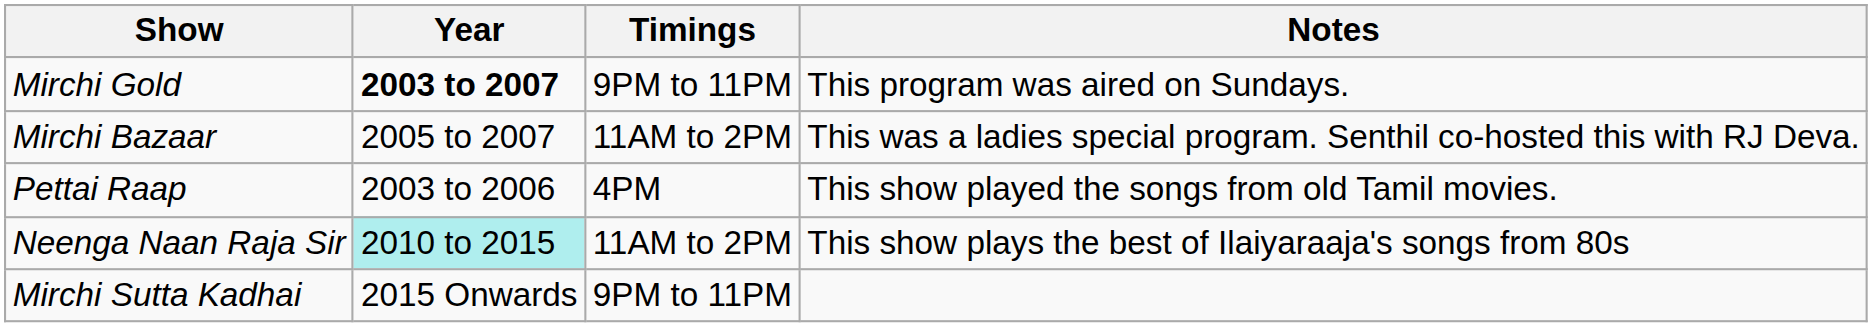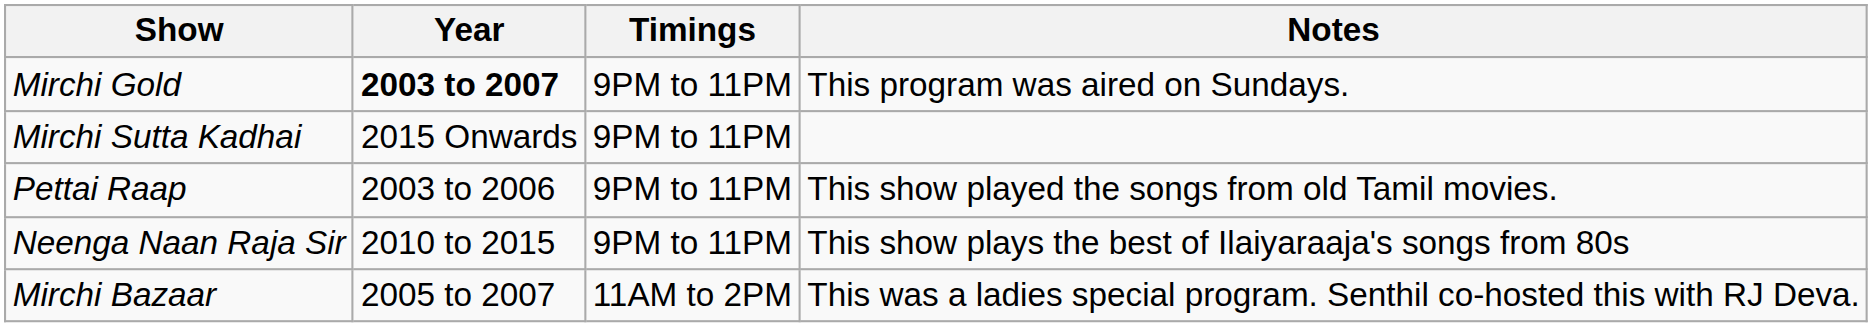 <table class="wikitable sortable">
 <tr>
 <th>Show</th>
 <th>Year</th>
 <th>Timings</th>
 <th>Notes</th>
 </tr>
 <tr>
 <td><em>Mirchi Gold</em></td>
 <td><strong>2003 to 2007</strong></td>
 <td>9PM to 11PM</td>
 <td>This program was aired on Sundays.</td>
 </tr>
 <tr>
+<td><em>Mirchi Sutta Kadhai</em></td>
+<td>2015 Onwards</td>
+<td>9PM to 11PM</td>
+<td></td>
+</tr>
+<tr>
+<td><em>Pettai Raap</em></td>
+<td>2003 to 2006</td>
+<td>9PM to 11PM</td>
+<td>This show played the songs from old Tamil movies.</td>
+</tr>
+<tr>
+<td><em>Neenga Naan Raja Sir</em></td>
+<td>2010 to 2015</td>
+<td>9PM to 11PM</td>
+<td>This show plays the best of Ilaiyaraaja's songs from 80s</td>
+</tr>
+<tr>
 <td><em>Mirchi Bazaar</em></td>
 <td>2005 to 2007</td>
 <td>11AM to 2PM</td>
 <td>This was a ladies special program. Senthil co-hosted this with RJ Deva.</td>
 </tr>
-<tr>
-<td><em>Pettai Raap</em></td>
-<td>2003 to 2006</td>
-<td>4PM</td>
-<td>This show played the songs from old Tamil movies.</td>
-</tr>
-<tr>
-<td><em>Neenga Naan Raja Sir</em></td>
-<td style="background: paleturquoise;">2010 to 2015</td>
-<td>11AM to 2PM</td>
-<td>This show plays the best of Ilaiyaraaja's songs from 80s</td>
-</tr>
-<tr>
-<td><em>Mirchi Sutta Kadhai</em></td>
-<td>2015 Onwards</td>
-<td>9PM to 11PM</td>
-<td></td>
-</tr>
 </table>
